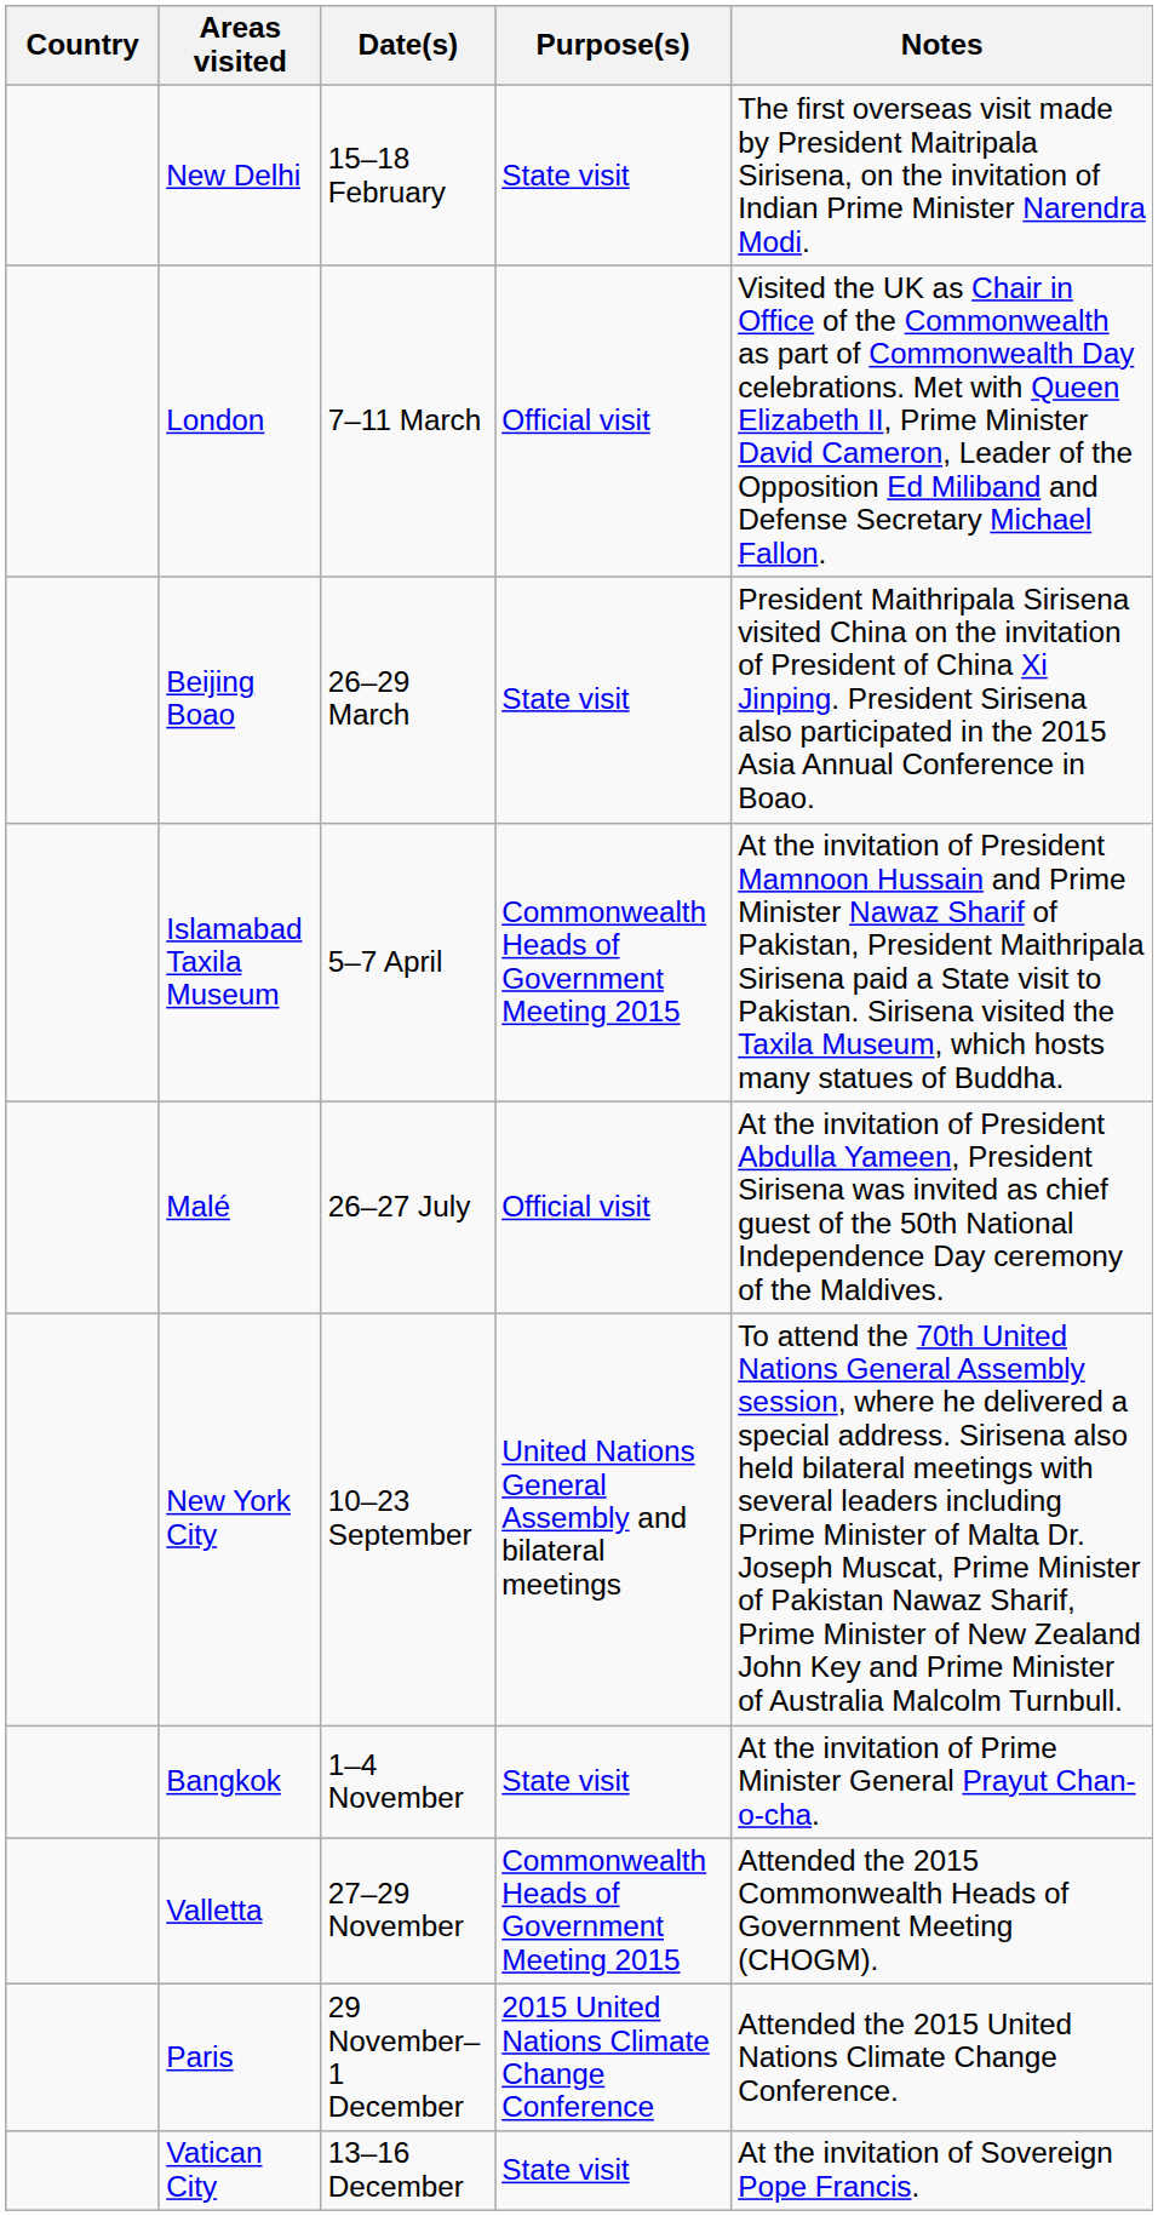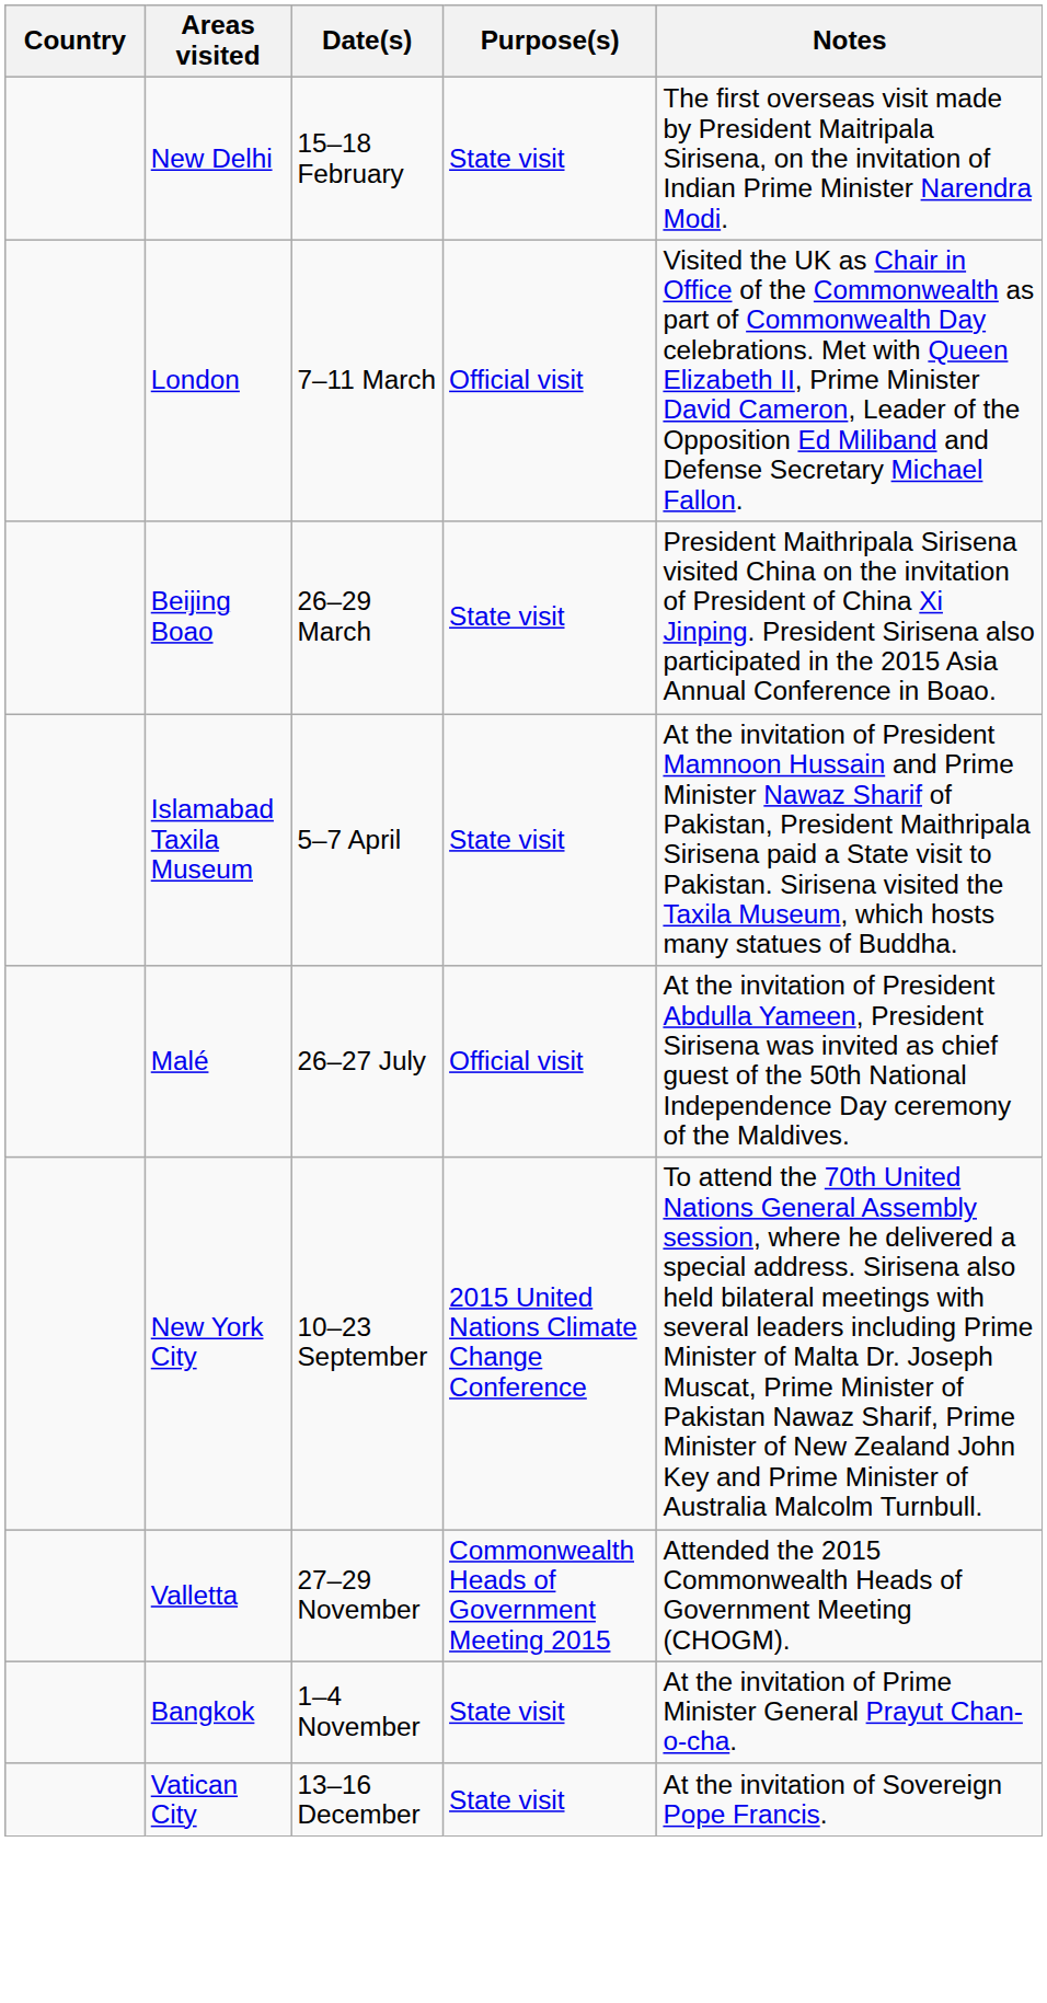 <table class="wikitable outercollapse sortable" style="margin: 1em auto 1em auto">
 <tr>
 <th width=120>Country</th>
 <th width=100>Areas visited</th>
 <th width=100>Date(s)</th>
 <th width=150>Purpose(s)</th>
 <th width=550>Notes</th>
 </tr>
 <tr>
 <td></td>
 <td><a href='#'>New Delhi</a></td>
 <td>15–18 February</td>
 <td><a href='#'>State visit</a></td>
 <td> The first overseas visit made by President Maitripala Sirisena, on the invitation of Indian Prime Minister <a href='#'>Narendra Modi</a>.</td>
 </tr>
 <tr>
 <td></td>
 <td><a href='#'>London</a></td>
 <td>7–11 March</td>
 <td><a href='#'>Official visit</a></td>
 <td> Visited the UK as <a href='#'>Chair in Office</a> of the <a href='#'>Commonwealth</a> as part of <a href='#'>Commonwealth Day</a> celebrations. Met with <a href='#'>Queen Elizabeth II</a>, Prime Minister <a href='#'>David Cameron</a>, Leader of the Opposition <a href='#'>Ed Miliband</a> and Defense Secretary <a href='#'>Michael Fallon</a>.</td>
 </tr>
 <tr>
 <td></td>
 <td><a href='#'>Beijing</a><br><a href='#'>Boao</a></td>
 <td>26–29 March</td>
 <td><a href='#'>State visit</a></td>
 <td> President Maithripala Sirisena visited China on the invitation of President of China <a href='#'>Xi Jinping</a>. President Sirisena also participated in the 2015 Asia Annual Conference in Boao.</td>
 </tr>
 <tr>
 <td></td>
 <td><a href='#'>Islamabad</a><br><a href='#'>Taxila Museum</a></td>
 <td>5–7 April</td>
-<td><a href='#'>Commonwealth Heads of Government Meeting 2015</a></td>
+<td><a href='#'>State visit</a></td>
 <td> At the invitation of President <a href='#'>Mamnoon Hussain</a> and Prime Minister <a href='#'>Nawaz Sharif</a> of Pakistan, President Maithripala Sirisena paid a State visit to Pakistan. Sirisena visited the <a href='#'>Taxila Museum</a>, which hosts many statues of Buddha.</td>
 </tr>
 <tr>
 <td></td>
 <td><a href='#'>Malé</a></td>
 <td>26–27 July</td>
 <td><a href='#'>Official visit</a></td>
 <td> At the invitation of President <a href='#'>Abdulla Yameen</a>, President Sirisena was invited as chief guest of the 50th National Independence Day ceremony of the Maldives.</td>
 </tr>
 <tr>
 <td></td>
 <td><a href='#'>New York City</a></td>
 <td>10–23 September</td>
-<td><a href='#'>United Nations General Assembly</a> and bilateral meetings</td>
+<td><a href='#'>2015 United Nations Climate Change Conference</a></td>
 <td>To attend the <a href='#'>70th United Nations General Assembly session</a>, where he delivered a special address. Sirisena also held bilateral meetings with several leaders including Prime Minister of Malta Dr. Joseph Muscat, Prime Minister of Pakistan Nawaz Sharif, Prime Minister of New Zealand John Key and Prime Minister of Australia Malcolm Turnbull.</td>
+</tr>
+<tr>
+<td></td>
+<td><a href='#'>Valletta</a></td>
+<td>27–29 November</td>
+<td><a href='#'>Commonwealth Heads of Government Meeting 2015</a></td>
+<td>Attended the 2015 Commonwealth Heads of Government Meeting (CHOGM).</td>
 </tr>
 <tr>
 <td></td>
 <td><a href='#'>Bangkok</a></td>
 <td>1–4 November</td>
 <td><a href='#'>State visit</a></td>
 <td>At the invitation of Prime Minister General <a href='#'>Prayut Chan-o-cha</a>.</td>
 </tr>
 <tr>
 <td></td>
-<td><a href='#'>Valletta</a></td>
-<td>27–29 November</td>
-<td><a href='#'>Commonwealth Heads of Government Meeting 2015</a></td>
-<td>Attended the 2015 Commonwealth Heads of Government Meeting (CHOGM).</td>
-</tr>
-<tr>
-<td></td>
-<td><a href='#'>Paris</a></td>
-<td>29 November–1 December</td>
-<td><a href='#'>2015 United Nations Climate Change Conference</a></td>
-<td>Attended the 2015 United Nations Climate Change Conference.</td>
-</tr>
-<tr>
-<td></td>
 <td><a href='#'>Vatican City</a></td>
 <td>13–16 December</td>
 <td><a href='#'>State visit</a></td>
 <td> At the invitation of Sovereign <a href='#'>Pope Francis</a>.</td>
 </tr>
 </table>
